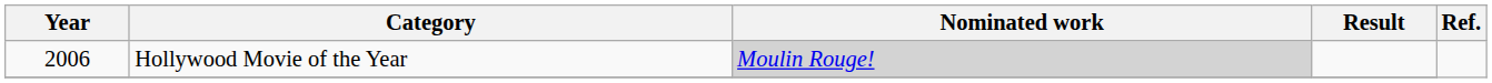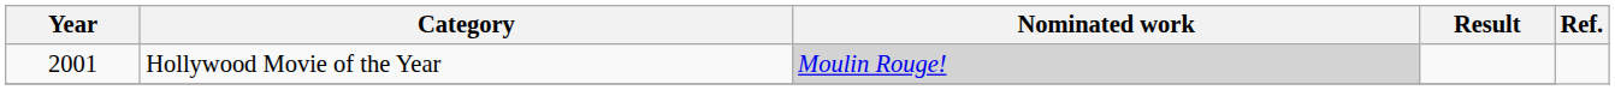 <table class=wikitable>
 <tr>
 <th scope="col" style="width:5em;">Year</th>
 <th scope="col" style="width:26em;">Category</th>
 <th scope="col" style="width:25em;">Nominated work</th>
 <th scope="col" style="width:5em;">Result</th>
 <th>Ref.</th>
 </tr>
 <tr>
-<td style="text-align:center;">2006</td>
+<td style="text-align:center;">2001</td>
 <td>Hollywood Movie of the Year</td>
 <td style="background: lightgrey;"><em><a href='#'>Moulin Rouge!</a></em></td>
 <td></td>
 </tr>
 <tr>
 </tr>
 </table>
